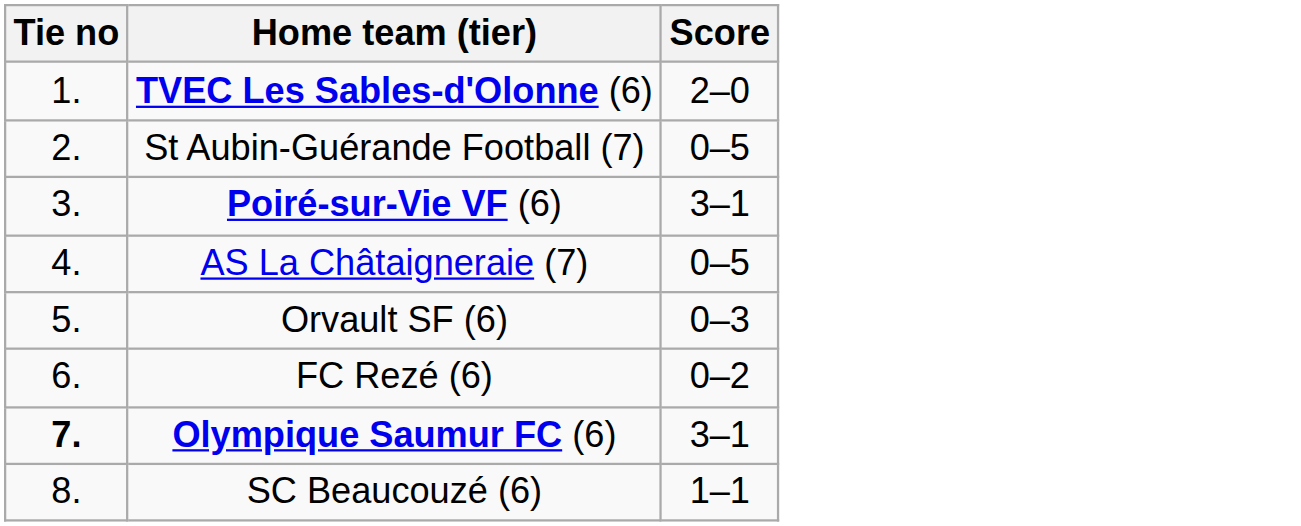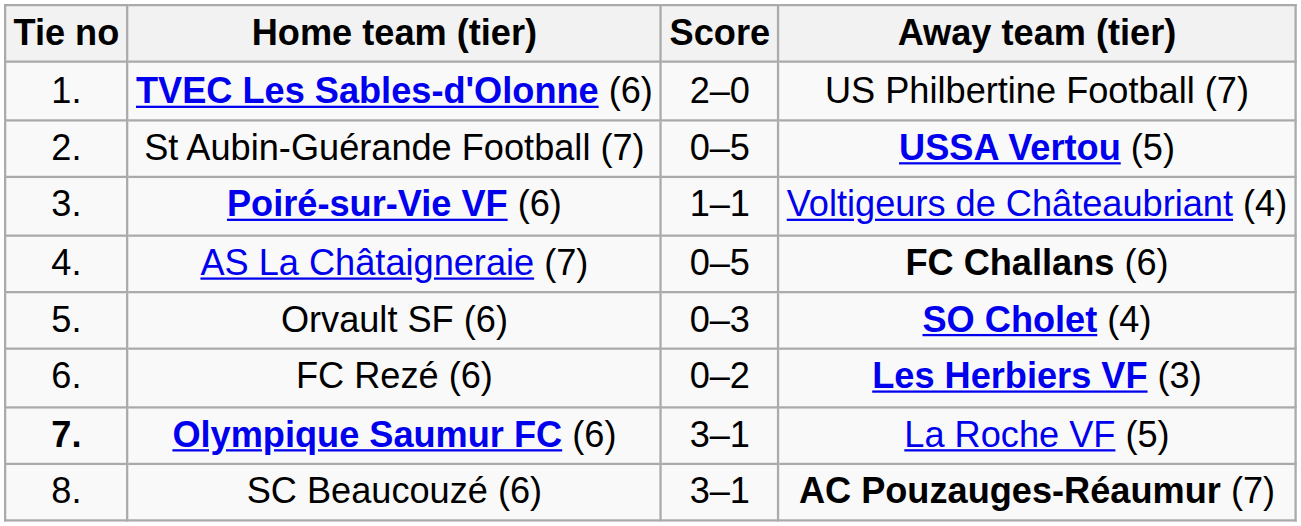 <table class="wikitable" style="text-align: center">
 <tr>
 <th>Tie no</th>
 <th>Home team (tier)</th>
 <th>Score</th>
+<th>Away team (tier)</th>
 </tr>
 <tr>
 <td>1.</td>
 <td><strong><a href='#'>TVEC Les Sables-d'Olonne</a></strong> (6)</td>
 <td>2–0</td>
+<td>US Philbertine Football (7)</td>
 </tr>
 <tr>
 <td>2.</td>
 <td>St Aubin-Guérande Football (7)</td>
 <td>0–5</td>
+<td><strong><a href='#'>USSA Vertou</a></strong> (5)</td>
 </tr>
 <tr>
 <td>3.</td>
 <td><strong><a href='#'>Poiré-sur-Vie VF</a></strong> (6)</td>
-<td>3–1</td>
+<td>1–1 </td>
+<td><a href='#'>Voltigeurs de Châteaubriant</a> (4)</td>
 </tr>
 <tr>
 <td>4.</td>
 <td><a href='#'>AS La Châtaigneraie</a> (7)</td>
 <td>0–5</td>
+<td><strong>FC Challans</strong> (6)</td>
 </tr>
 <tr>
 <td>5.</td>
 <td>Orvault SF (6)</td>
 <td>0–3</td>
+<td><strong><a href='#'>SO Cholet</a></strong> (4)</td>
 </tr>
 <tr>
 <td>6.</td>
 <td>FC Rezé (6)</td>
 <td>0–2</td>
+<td><strong><a href='#'>Les Herbiers VF</a></strong> (3)</td>
 </tr>
 <tr>
 <td><strong>7.</strong></td>
 <td><strong><a href='#'>Olympique Saumur FC</a></strong> (6)</td>
 <td>3–1</td>
+<td><a href='#'>La Roche VF</a> (5)</td>
 </tr>
 <tr>
 <td>8.</td>
 <td>SC Beaucouzé (6)</td>
-<td>1–1 </td>
+<td>3–1</td>
+<td><strong>AC Pouzauges-Réaumur</strong> (7)</td>
 </tr>
 </table>
